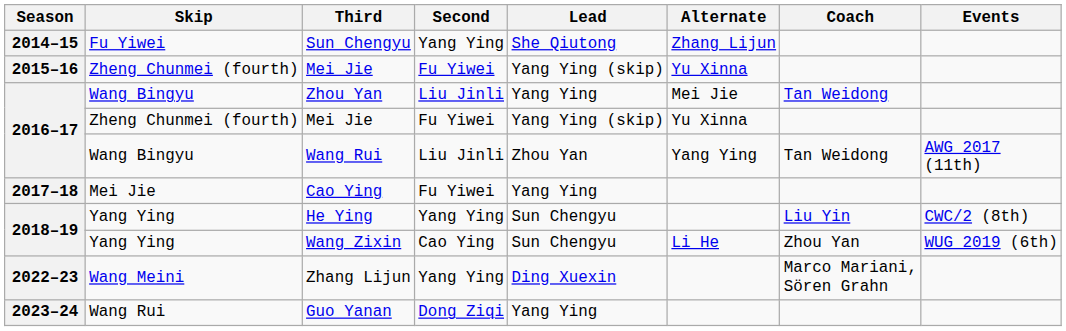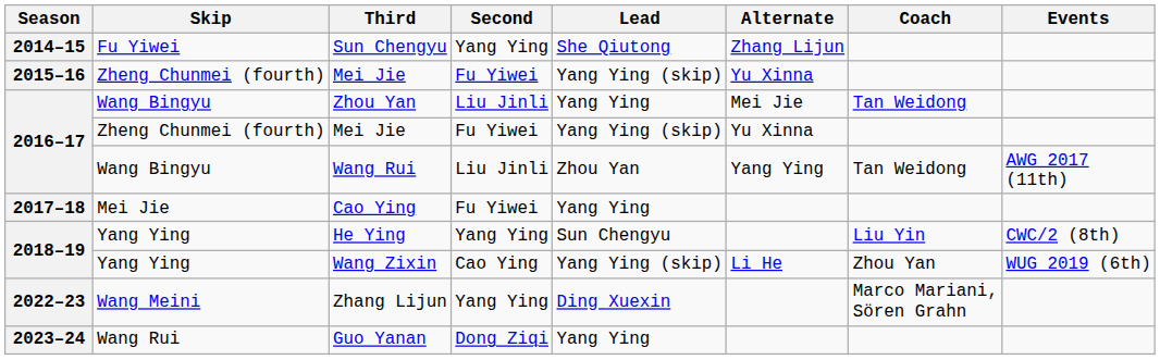 <table class="wikitable">
 <tr>
 <th scope="col" width="60">Season</th>
 <th scope="col">Skip</th>
 <th scope="col">Third</th>
 <th scope="col">Second</th>
 <th scope="col">Lead</th>
 <th scope="col">Alternate</th>
 <th scope="col">Coach</th>
 <th scope="col">Events</th>
 </tr>
 <tr>
 <th scope="row">2014–15</th>
 <td><a href='#'>Fu Yiwei</a></td>
 <td><a href='#'>Sun Chengyu</a></td>
 <td>Yang Ying</td>
 <td><a href='#'>She Qiutong</a></td>
 <td><a href='#'>Zhang Lijun</a></td>
 <td></td>
 <td></td>
 </tr>
 <tr>
 <th scope="row">2015–16</th>
 <td><a href='#'>Zheng Chunmei</a> (fourth)</td>
 <td><a href='#'>Mei Jie</a></td>
 <td><a href='#'>Fu Yiwei</a></td>
 <td>Yang Ying (skip)</td>
 <td><a href='#'>Yu Xinna</a></td>
 <td></td>
 <td></td>
 </tr>
 <tr>
 <th scope="row" rowspan=3>2016–17</th>
 <td><a href='#'>Wang Bingyu</a></td>
 <td><a href='#'>Zhou Yan</a></td>
 <td><a href='#'>Liu Jinli</a></td>
 <td>Yang Ying</td>
 <td>Mei Jie</td>
 <td><a href='#'>Tan Weidong</a></td>
 <td> </td>
 </tr>
 <tr>
 <td>Zheng Chunmei (fourth)</td>
 <td>Mei Jie</td>
 <td>Fu Yiwei</td>
 <td>Yang Ying (skip)</td>
 <td>Yu Xinna</td>
 <td></td>
 <td></td>
 </tr>
 <tr>
 <td>Wang Bingyu</td>
 <td><a href='#'>Wang Rui</a></td>
 <td>Liu Jinli</td>
 <td>Zhou Yan</td>
 <td>Yang Ying</td>
 <td>Tan Weidong</td>
 <td><a href='#'>AWG 2017</a> <br> (11th)</td>
 </tr>
 <tr>
 <th scope="row">2017–18</th>
 <td>Mei Jie</td>
 <td><a href='#'>Cao Ying</a></td>
 <td>Fu Yiwei</td>
 <td>Yang Ying</td>
 <td></td>
 <td></td>
 <td></td>
 </tr>
 <tr>
 <th scope="row" rowspan=2>2018–19</th>
 <td>Yang Ying</td>
 <td><a href='#'>He Ying</a></td>
 <td>Yang Ying</td>
 <td>Sun Chengyu</td>
 <td></td>
 <td><a href='#'>Liu Yin</a></td>
 <td><a href='#'>CWC/2</a> (8th)</td>
 </tr>
 <tr>
 <td>Yang Ying</td>
 <td><a href='#'>Wang Zixin</a></td>
 <td>Cao Ying</td>
-<td>Sun Chengyu</td>
+<td>Yang Ying (skip)</td>
 <td><a href='#'>Li He</a></td>
 <td>Zhou Yan</td>
 <td><a href='#'>WUG 2019</a> (6th)</td>
 </tr>
 <tr>
 <th scope="row">2022–23</th>
 <td><a href='#'>Wang Meini</a></td>
 <td>Zhang Lijun</td>
 <td>Yang Ying</td>
 <td><a href='#'>Ding Xuexin</a></td>
 <td></td>
 <td>Marco Mariani, <br> Sören Grahn</td>
 <td></td>
 </tr>
 <tr>
 <th scope="row">2023–24</th>
 <td>Wang Rui</td>
 <td><a href='#'>Guo Yanan</a></td>
 <td><a href='#'>Dong Ziqi</a></td>
 <td>Yang Ying</td>
 <td></td>
 <td></td>
 <td></td>
 </tr>
 </table>
